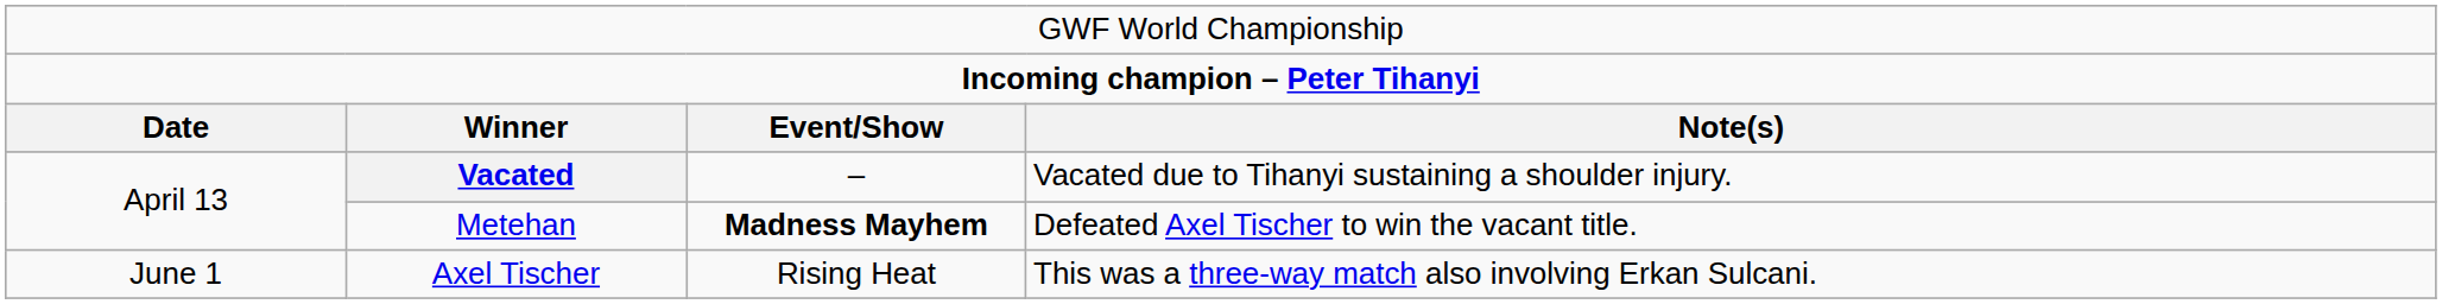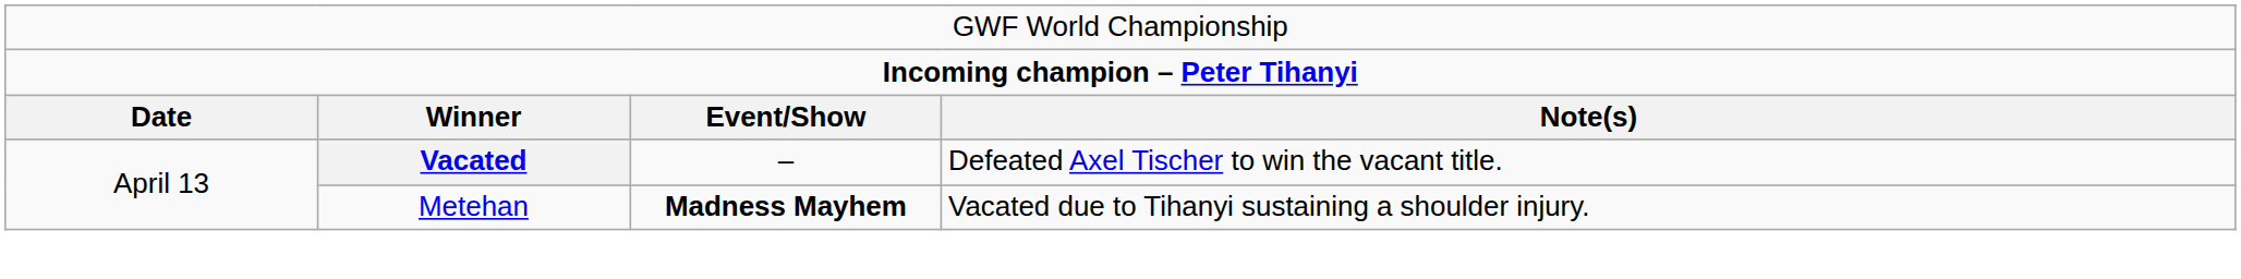 <table class="wikitable" style="text-align:center; width:100%;">
 <tr>
 <td colspan="4" style="text-align: center;">GWF World Championship</td>
 </tr>
 <tr>
 <td colspan="4" style="text-align: center;"><strong>Incoming champion – <a href='#'>Peter Tihanyi</a></strong></td>
 </tr>
 <tr>
 <th width=14%>Date</th>
 <th width=14%>Winner</th>
 <th width=14%>Event/Show</th>
 <th width=58%>Note(s)</th>
 </tr>
 <tr>
 <td rowspan=2>April 13</td>
 <th><a href='#'>Vacated</a></th>
 <td>–</td>
-<td align=left>Vacated due to Tihanyi sustaining a shoulder injury.</td>
+<td align=left>Defeated <a href='#'>Axel Tischer</a> to win the vacant title.</td>
 </tr>
 <tr>
 <td><a href='#'>Metehan</a></td>
 <td><strong>Madness Mayhem</strong></td>
-<td align=left>Defeated <a href='#'>Axel Tischer</a> to win the vacant title.</td>
-</tr>
-<tr>
-<td>June 1</td>
-<td><a href='#'>Axel Tischer</a></td>
-<td>Rising Heat</td>
-<td align=left>This was a <a href='#'>three-way match</a> also involving Erkan Sulcani.</td>
+<td align=left>Vacated due to Tihanyi sustaining a shoulder injury.</td>
 </tr>
 </table>
